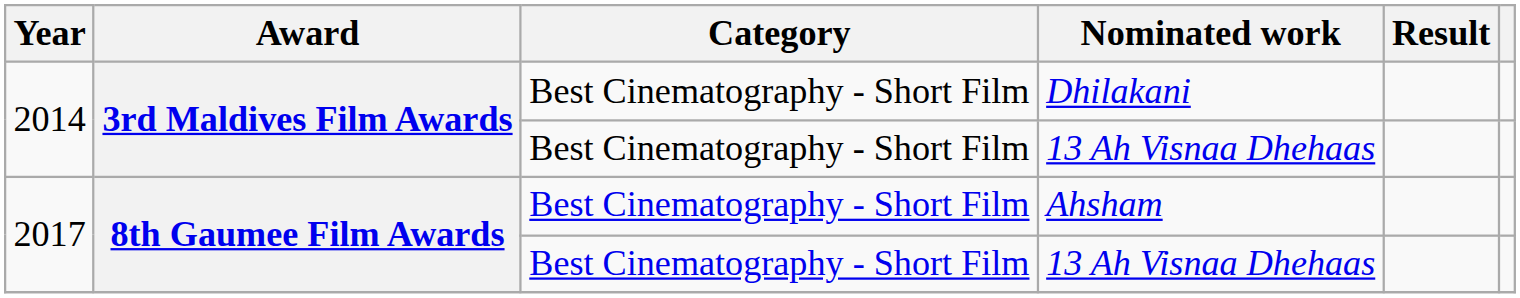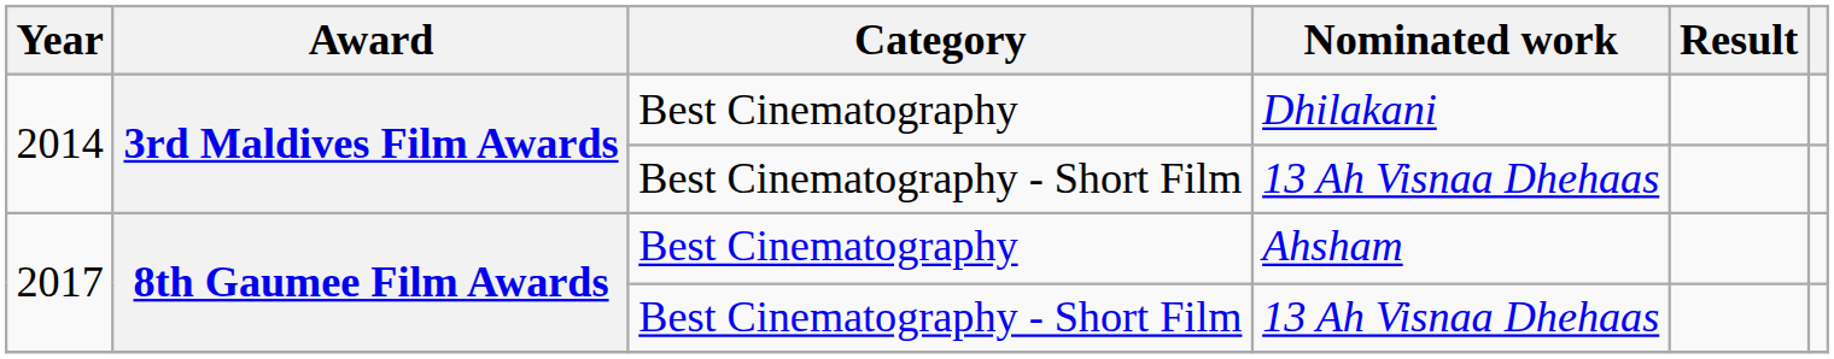 <table class="wikitable plainrowheaders sortable">
 <tr>
 <th scope="col">Year</th>
 <th scope="col">Award</th>
 <th scope="col">Category</th>
 <th scope="col">Nominated work</th>
 <th scope="col">Result</th>
 <th scope="col" class="unsortable"></th>
 </tr>
 <tr>
 <td rowspan="2">2014</td>
 <th scope="row" rowspan="2"><a href='#'>3rd Maldives Film Awards</a></th>
-<td>Best Cinematography - Short Film</td>
+<td>Best Cinematography</td>
 <td><em><a href='#'>Dhilakani</a></em></td>
 <td></td>
 <td style="text-align:center;"></td>
 </tr>
 <tr>
 <td>Best Cinematography - Short Film</td>
 <td><em><a href='#'>13 Ah Visnaa Dhehaas</a></em></td>
 <td></td>
 <td style="text-align:center;"></td>
 </tr>
 <tr>
 <td rowspan="2">2017</td>
 <th scope="row" rowspan="2"><a href='#'>8th Gaumee Film Awards</a></th>
-<td><a href='#'>Best Cinematography - Short Film</a></td>
+<td><a href='#'>Best Cinematography</a></td>
 <td><em><a href='#'>Ahsham</a></em></td>
 <td></td>
 <td style="text-align:center;"></td>
 </tr>
 <tr>
 <td><a href='#'>Best Cinematography - Short Film</a></td>
 <td><em><a href='#'>13 Ah Visnaa Dhehaas</a></em></td>
 <td></td>
 <td style="text-align:center;"></td>
 </tr>
 <tr>
 </tr>
 </table>
